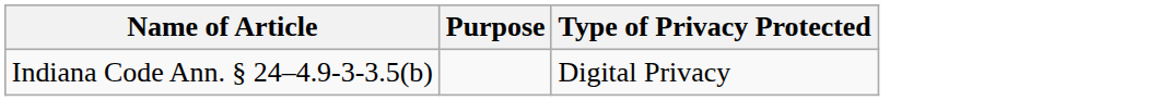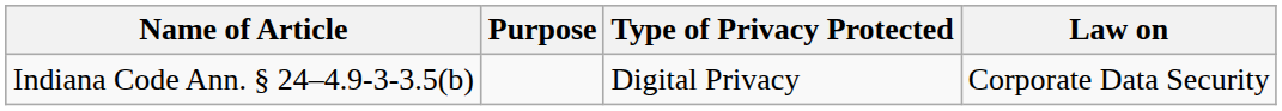 <table class="wikitable">
 <tr>
 <th>Name of Article</th>
 <th>Purpose</th>
 <th>Type of Privacy Protected</th>
+<th>Law on</th>
 </tr>
 <tr>
 <td>Indiana Code Ann. § 24–4.9-3-3.5(b)</td>
 <td></td>
 <td>Digital Privacy</td>
+<td>Corporate Data Security</td>
 </tr>
 </table>
